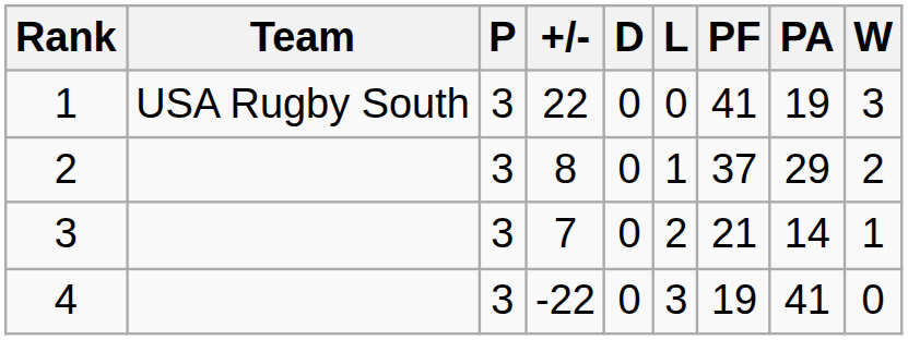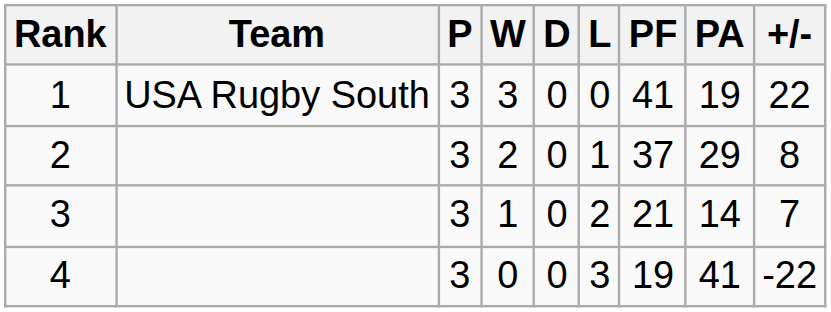 <table class="wikitable" style="text-align: center;">
 <tr>
 <th>Rank</th>
 <th>Team</th>
 <th>P</th>
-<th>+/-</th>
+<th>W</th>
 <th>D</th>
 <th>L</th>
 <th>PF</th>
 <th>PA</th>
-<th>W</th>
+<th>+/-</th>
 </tr>
 <tr>
 <td>1</td>
 <td align="left"> USA Rugby South</td>
 <td>3</td>
-<td>22</td>
+<td>3</td>
 <td>0</td>
 <td>0</td>
 <td>41</td>
 <td>19</td>
-<td>3</td>
+<td>22</td>
 </tr>
 <tr>
 <td>2</td>
 <td align="left"></td>
 <td>3</td>
-<td>8</td>
+<td>2</td>
 <td>0</td>
 <td>1</td>
 <td>37</td>
 <td>29</td>
-<td>2</td>
+<td>8</td>
 </tr>
 <tr>
 <td>3</td>
 <td align="left"></td>
 <td>3</td>
-<td>7</td>
+<td>1</td>
 <td>0</td>
 <td>2</td>
 <td>21</td>
 <td>14</td>
-<td>1</td>
+<td>7</td>
 </tr>
 <tr>
 <td>4</td>
 <td align="left"></td>
 <td>3</td>
-<td>-22</td>
+<td>0</td>
 <td>0</td>
 <td>3</td>
 <td>19</td>
 <td>41</td>
-<td>0</td>
+<td>-22</td>
 </tr>
 </table>
